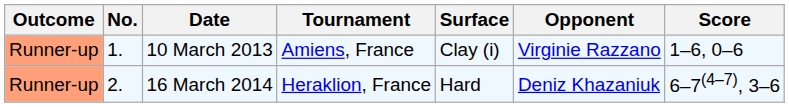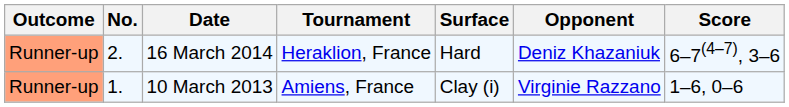 <table class="sortable wikitable" style="font-size:97%;">
 <tr>
 <th>Outcome</th>
 <th>No.</th>
 <th>Date</th>
 <th>Tournament</th>
 <th>Surface</th>
 <th>Opponent</th>
 <th class="unsortable">Score</th>
 </tr>
 <tr style="background:#f0f8ff;">
 <td style="background:#ffa07a;">Runner-up</td>
+<td>2.</td>
+<td>16 March 2014</td>
+<td><a href='#'>Heraklion</a>, France</td>
+<td>Hard</td>
+<td> <a href='#'>Deniz Khazaniuk</a></td>
+<td>6–7<sup>(4–7)</sup>, 3–6</td>
+</tr>
+<tr style="background:#f0f8ff;">
+<td style="background:#ffa07a;">Runner-up</td>
 <td>1.</td>
 <td>10 March 2013</td>
 <td><a href='#'>Amiens</a>, France</td>
 <td>Clay (i)</td>
 <td> <a href='#'>Virginie Razzano</a></td>
 <td>1–6, 0–6</td>
 </tr>
-<tr style="background:#f0f8ff;">
-<td style="background:#ffa07a;">Runner-up</td>
-<td>2.</td>
-<td>16 March 2014</td>
-<td><a href='#'>Heraklion</a>, France</td>
-<td>Hard</td>
-<td> <a href='#'>Deniz Khazaniuk</a></td>
-<td>6–7<sup>(4–7)</sup>, 3–6</td>
-</tr>
 </table>
